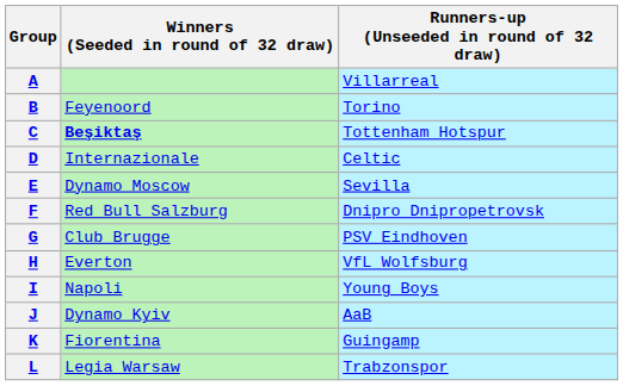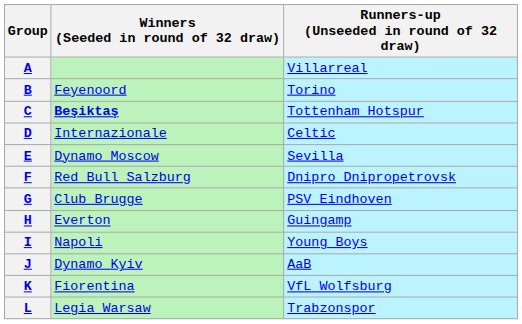 <table class="wikitable">
 <tr>
 <th>Group</th>
 <th width=220>Winners<br>(Seeded in round of 32 draw)</th>
 <th width=220>Runners-up<br>(Unseeded in round of 32 draw)</th>
 </tr>
 <tr>
 <th><a href='#'>A</a></th>
 <td bgcolor=#BBF3BB></td>
 <td bgcolor=#BBF3FF> <a href='#'>Villarreal</a></td>
 </tr>
 <tr>
 <th><a href='#'>B</a></th>
 <td bgcolor=#BBF3BB> <a href='#'>Feyenoord</a></td>
 <td bgcolor=#BBF3FF> <a href='#'>Torino</a></td>
 </tr>
 <tr>
 <th><a href='#'>C</a></th>
 <td bgcolor=#BBF3BB><strong> <a href='#'>Beşiktaş</a></strong></td>
 <td bgcolor=#BBF3FF> <a href='#'>Tottenham Hotspur</a></td>
 </tr>
 <tr>
 <th><a href='#'>D</a></th>
 <td bgcolor=#BBF3BB> <a href='#'>Internazionale</a></td>
 <td bgcolor=#BBF3FF> <a href='#'>Celtic</a></td>
 </tr>
 <tr>
 <th><a href='#'>E</a></th>
 <td bgcolor=#BBF3BB> <a href='#'>Dynamo Moscow</a></td>
 <td bgcolor=#BBF3FF> <a href='#'>Sevilla</a></td>
 </tr>
 <tr>
 <th><a href='#'>F</a></th>
 <td bgcolor=#BBF3BB> <a href='#'>Red Bull Salzburg</a></td>
 <td bgcolor=#BBF3FF> <a href='#'>Dnipro Dnipropetrovsk</a></td>
 </tr>
 <tr>
 <th><a href='#'>G</a></th>
 <td bgcolor=#BBF3BB> <a href='#'>Club Brugge</a></td>
 <td bgcolor=#BBF3FF> <a href='#'>PSV Eindhoven</a></td>
 </tr>
 <tr>
 <th><a href='#'>H</a></th>
 <td bgcolor=#BBF3BB> <a href='#'>Everton</a></td>
-<td bgcolor=#BBF3FF> <a href='#'>VfL Wolfsburg</a></td>
+<td bgcolor=#BBF3FF> <a href='#'>Guingamp</a></td>
 </tr>
 <tr>
 <th><a href='#'>I</a></th>
 <td bgcolor=#BBF3BB> <a href='#'>Napoli</a></td>
 <td bgcolor=#BBF3FF> <a href='#'>Young Boys</a></td>
 </tr>
 <tr>
 <th><a href='#'>J</a></th>
 <td bgcolor=#BBF3BB> <a href='#'>Dynamo Kyiv</a></td>
 <td bgcolor=#BBF3FF> <a href='#'>AaB</a></td>
 </tr>
 <tr>
 <th><a href='#'>K</a></th>
 <td bgcolor=#BBF3BB> <a href='#'>Fiorentina</a></td>
-<td bgcolor=#BBF3FF> <a href='#'>Guingamp</a></td>
+<td bgcolor=#BBF3FF> <a href='#'>VfL Wolfsburg</a></td>
 </tr>
 <tr>
 <th><a href='#'>L</a></th>
 <td bgcolor=#BBF3BB> <a href='#'>Legia Warsaw</a></td>
 <td bgcolor=#BBF3FF> <a href='#'>Trabzonspor</a></td>
 </tr>
 </table>
